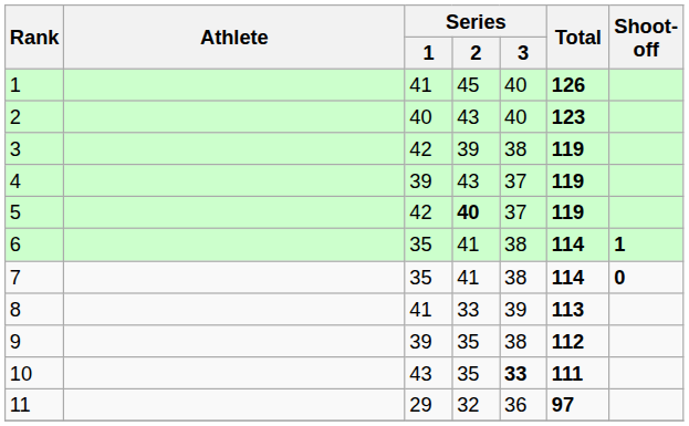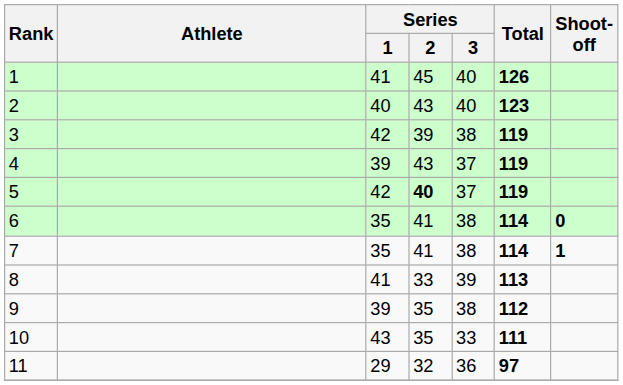 <table class="wikitable" style="font-size:95%" style="width:35em;" style="text-align:center">
 <tr>
 <th rowspan=2>Rank</th>
 <th rowspan=2 width=250>Athlete</th>
 <th colspan=3 width=100>Series</th>
 <th rowspan=2 width=40>Total</th>
 <th rowspan=2 width=40>Shoot-off</th>
 </tr>
 <tr>
 <th>1</th>
 <th>2</th>
 <th>3</th>
 </tr>
 <tr bgcolor=ccffcc>
 <td>1</td>
 <td align=left></td>
 <td>41</td>
 <td>45</td>
 <td>40</td>
 <td><strong>126</strong></td>
 <td></td>
 </tr>
 <tr bgcolor=ccffcc>
 <td>2</td>
 <td align=left></td>
 <td>40</td>
 <td>43</td>
 <td>40</td>
 <td><strong>123</strong></td>
 <td></td>
 </tr>
 <tr bgcolor=ccffcc>
 <td>3</td>
 <td align=left></td>
 <td>42</td>
 <td>39</td>
 <td>38</td>
 <td><strong>119</strong></td>
 <td></td>
 </tr>
 <tr bgcolor=ccffcc>
 <td>4</td>
 <td align=left></td>
 <td>39</td>
 <td>43</td>
 <td>37</td>
 <td><strong>119</strong></td>
 <td></td>
 </tr>
 <tr bgcolor=ccffcc>
 <td>5</td>
 <td align=left></td>
 <td>42</td>
 <td><strong>40</strong></td>
 <td>37</td>
 <td><strong>119</strong></td>
 <td></td>
 </tr>
 <tr bgcolor=ccffcc>
 <td>6</td>
 <td align=left></td>
 <td>35</td>
 <td>41</td>
 <td>38</td>
 <td><strong>114</strong></td>
-<td><strong>1</strong></td>
+<td><strong>0</strong></td>
 </tr>
 <tr>
 <td>7</td>
 <td align=left></td>
 <td>35</td>
 <td>41</td>
 <td>38</td>
 <td><strong>114</strong></td>
-<td><strong>0</strong></td>
+<td><strong>1</strong></td>
 </tr>
 <tr>
 <td>8</td>
 <td align=left></td>
 <td>41</td>
 <td>33</td>
 <td>39</td>
 <td><strong>113</strong></td>
 <td></td>
 </tr>
 <tr>
 <td>9</td>
 <td align=left></td>
 <td>39</td>
 <td>35</td>
 <td>38</td>
 <td><strong>112</strong></td>
 <td></td>
 </tr>
 <tr>
 <td>10</td>
 <td align=left></td>
 <td>43</td>
 <td>35</td>
-<td><strong>33</strong></td>
+<td>33</td>
 <td><strong>111</strong></td>
 <td></td>
 </tr>
 <tr>
 <td>11</td>
 <td align=left></td>
 <td>29</td>
 <td>32</td>
 <td>36</td>
 <td><strong>97</strong></td>
 <td></td>
 </tr>
 <tr>
 </tr>
 </table>
